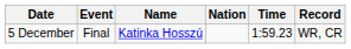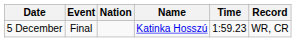 <table class=wikitable style=text-align:center>
 <tr>
 <th>Date</th>
 <th>Event</th>
+<th>Nation</th>
 <th>Name</th>
-<th>Nation</th>
 <th>Time</th>
 <th>Record</th>
 </tr>
 <tr>
 <td>5 December</td>
 <td>Final</td>
+<td align=left></td>
 <td align=left><a href='#'>Katinka Hosszú</a></td>
-<td align=left></td>
 <td>1:59.23</td>
 <td>WR, CR</td>
 </tr>
 </table>
